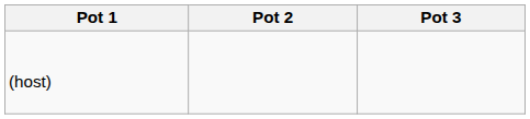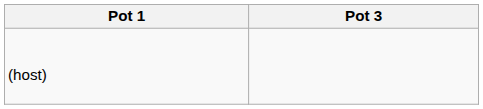 <table class="wikitable" width=500>
 <tr>
 <th width=5%>Pot 1</th>
-<th width=5%>Pot 2</th>
 <th width=5%>Pot 3</th>
 </tr>
 <tr>
 <td valign="top"><br><br> (host)<br></td>
-<td valign="top"><br><br><br></td>
 <td valign="top"><br><br><br><br></td>
 </tr>
 </table>
